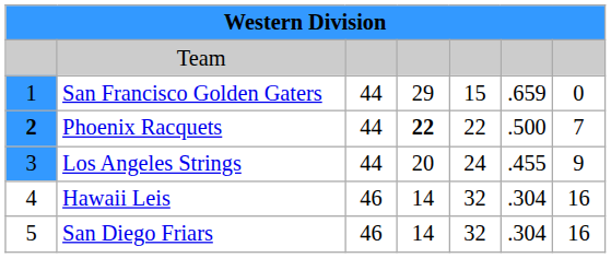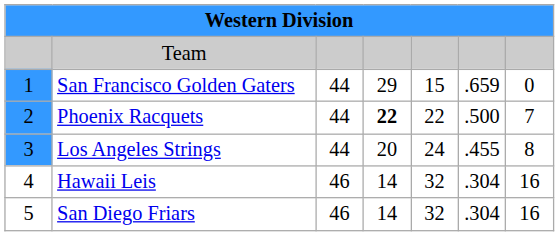 <table class="wikitable" style="margin:1em; clear:right; text-align:left; line-height:normal; width=50%">
 <tr>
 <td style="text-align:center; background-color:#3399FF" colspan="7"><strong>Western Division</strong></td>
 </tr>
 <tr>
 <td style="text-align:center; background-color:#CCCCCC; width:30px"></td>
 <td style="text-align:center; background-color:#CCCCCC; width:200px">Team</td>
 <td style="text-align:center; background-color:#CCCCCC; width:30px"></td>
 <td style="text-align:center; background-color:#CCCCCC; width:30px"></td>
 <td style="text-align:center; background-color:#CCCCCC; width:30px"></td>
 <td style="text-align:center; background-color:#CCCCCC; width:30px"></td>
 <td style="text-align:center; background-color:#CCCCCC; width:30px"></td>
 </tr>
 <tr>
 <td style="text-align:center; background-color:#3399FF; width:30px">1</td>
 <td style="text-align:left; background:white; width:150px"><a href='#'>San Francisco Golden Gaters</a></td>
 <td style="text-align:center; background:white; width:30px">44</td>
 <td style="text-align:center; background:white; width:30px">29</td>
 <td style="text-align:center; background:white; width:30px">15</td>
 <td style="text-align:center; background:white; width:30px">.659</td>
 <td style="text-align:center; background:white; width:30px">0</td>
 </tr>
 <tr>
-<td style="text-align:center; background:#3399FF; width:30px"><strong>2</strong></td>
+<td style="text-align:center; background:#3399FF; width:30px">2</td>
 <td style="text-align:left; background:white; width:150px"><a href='#'>Phoenix Racquets</a></td>
 <td style="text-align:center; background:white; width:30px">44</td>
 <td style="text-align:center; background:white; width:30px"><strong>22</strong></td>
 <td style="text-align:center; background:white; width:30px">22</td>
 <td style="text-align:center; background:white; width:30px">.500</td>
 <td style="text-align:center; background:white; width:30px">7</td>
 </tr>
 <tr>
 <td style="text-align:center; background-color:#3399FF; width:30px">3</td>
 <td style="text-align:left; background:white; width:150px"><a href='#'>Los Angeles Strings</a></td>
 <td style="text-align:center; background:white; width:30px">44</td>
 <td style="text-align:center; background:white; width:30px">20</td>
 <td style="text-align:center; background:white; width:30px">24</td>
 <td style="text-align:center; background:white; width:30px">.455</td>
-<td style="text-align:center; background:white; width:30px">9</td>
+<td style="text-align:center; background:white; width:30px">8</td>
 </tr>
 <tr>
 <td style="text-align:center; background:white; width:30px">4</td>
 <td style="text-align:left; background:white; width:150px"><a href='#'>Hawaii Leis</a></td>
 <td style="text-align:center; background:white; width:30px">46</td>
 <td style="text-align:center; background:white; width:30px">14</td>
 <td style="text-align:center; background:white; width:30px">32</td>
 <td style="text-align:center; background:white; width:30px">.304</td>
 <td style="text-align:center; background:white; width:30px">16</td>
 </tr>
 <tr>
 <td style="text-align:center; background:white; width:30px">5</td>
 <td style="text-align:left; background:white; width:150px"><a href='#'>San Diego Friars</a></td>
 <td style="text-align:center; background:white; width:30px">46</td>
 <td style="text-align:center; background:white; width:30px">14</td>
 <td style="text-align:center; background:white; width:30px">32</td>
 <td style="text-align:center; background:white; width:30px">.304</td>
 <td style="text-align:center; background:white; width:30px">16</td>
 </tr>
 </table>
